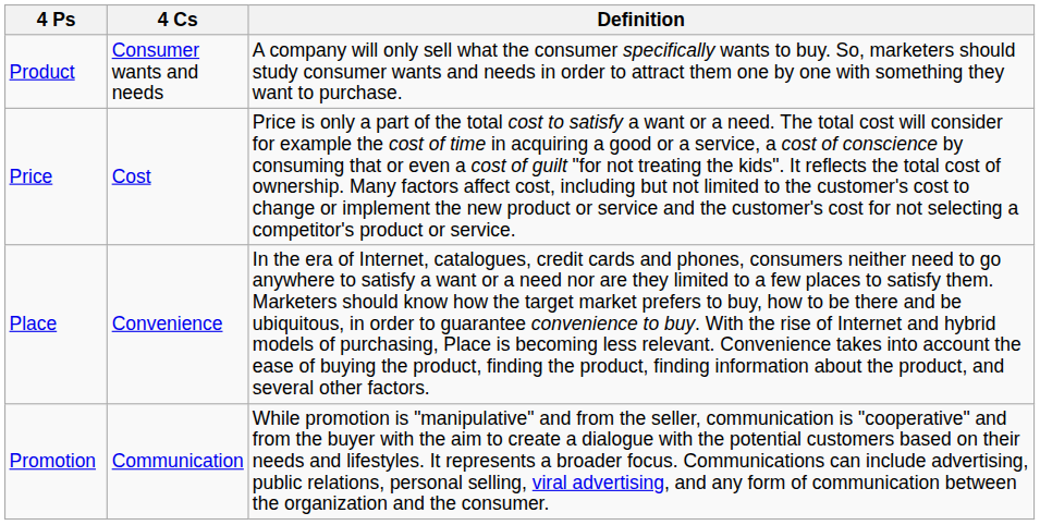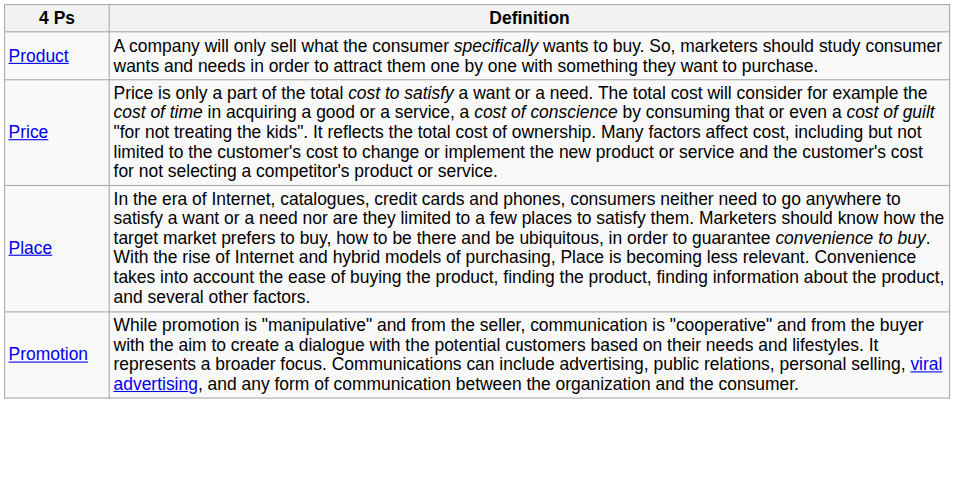 <table class="wikitable">
 <tr>
 <th width="10%">4 Ps</th>
-<th width="10%">4 Cs</th>
 <th width="80%">Definition</th>
 </tr>
 <tr>
 <td><div><a href='#'>Product</a></div></td>
-<td><div><a href='#'>Consumer</a> wants and needs</div></td>
 <td>A company will only sell what the consumer <em>specifically</em> wants to buy. So, marketers should study consumer wants and needs in order to attract them one by one with something they want to purchase.</td>
 </tr>
 <tr>
 <td><div><a href='#'>Price</a></div></td>
-<td><div><a href='#'>Cost</a></div></td>
 <td>Price is only a part of the total <em>cost to satisfy</em> a want or a need. The total cost will consider for example the <em>cost of time</em> in acquiring a good or a service, a <em>cost of conscience</em> by consuming that or even a <em>cost of guilt</em> "for not treating the kids". It reflects the total cost of ownership. Many factors affect cost, including but not limited to the customer's cost to change or implement the new product or service and the customer's cost for not selecting a competitor's product or service.</td>
 </tr>
 <tr>
 <td><div><a href='#'>Place</a></div></td>
-<td><div><a href='#'>Convenience</a></div></td>
 <td>In the era of Internet, catalogues, credit cards and phones, consumers neither need to go anywhere to satisfy a want or a need nor are they limited to a few places to satisfy them. Marketers should know how the target market prefers to buy, how to be there and be ubiquitous, in order to guarantee <em>convenience to buy</em>. With the rise of Internet and hybrid models of purchasing, Place is becoming less relevant. Convenience takes into account the ease of buying the product, finding the product, finding information about the product, and several other factors.</td>
 </tr>
 <tr>
 <td><div><a href='#'>Promotion</a></div></td>
-<td><div><a href='#'>Communication</a></div></td>
 <td>While promotion is "manipulative" and from the seller, communication is "cooperative" and from the buyer with the aim to create a dialogue with the potential customers based on their needs and lifestyles. It represents a broader focus. Communications can include advertising, public relations, personal selling, <a href='#'>viral advertising</a>, and any form of communication between the organization and the consumer.</td>
 </tr>
 </table>
